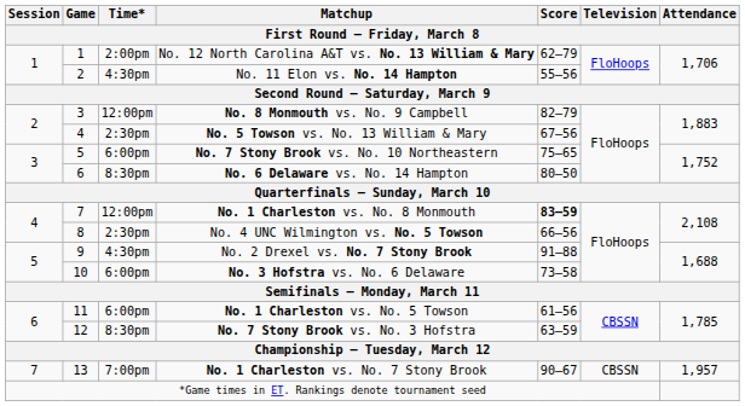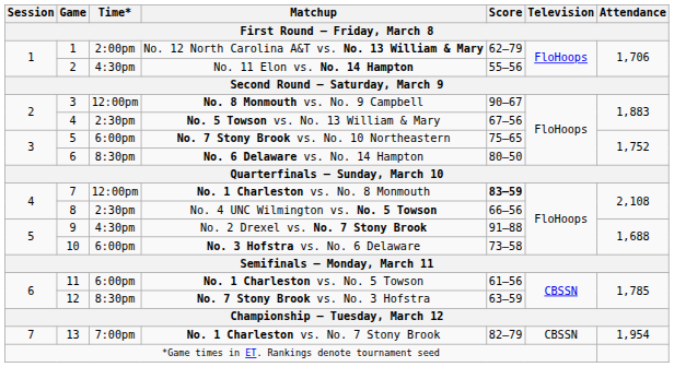 <table class="wikitable" style="font-size: 95%;text-align:center">
 <tr>
 <th>Session</th>
 <th>Game</th>
 <th>Time*</th>
 <th>Matchup</th>
 <th>Score</th>
 <th>Television</th>
 <th>Attendance</th>
 </tr>
 <tr>
 <th colspan="7">First Round – Friday, March 8</th>
 </tr>
 <tr>
 <td rowspan=2>1</td>
 <td>1</td>
 <td>2:00pm</td>
 <td>No. 12 North Carolina A&T vs. <strong>No. 13 William & Mary</strong></td>
 <td>62–79</td>
 <td rowspan=2><a href='#'>FloHoops</a></td>
 <td rowspan="2">1,706</td>
 </tr>
 <tr>
 <td>2</td>
 <td>4:30pm</td>
 <td>No. 11 Elon vs. <strong>No. 14 Hampton</strong></td>
 <td>55–56</td>
 </tr>
 <tr>
 <th colspan="7">Second Round – Saturday, March 9</th>
 </tr>
 <tr>
 <td rowspan="2">2</td>
 <td>3</td>
 <td>12:00pm</td>
 <td><strong>No. 8 Monmouth</strong> vs. No. 9 Campbell</td>
-<td>82–79</td>
+<td>90–67</td>
 <td rowspan="4">FloHoops</td>
 <td rowspan="2">1,883</td>
 </tr>
 <tr>
 <td>4</td>
 <td>2:30pm</td>
 <td><strong>No. 5 Towson</strong> vs. No. 13 William & Mary</td>
 <td>67–56</td>
 </tr>
 <tr>
 <td rowspan=2>3</td>
 <td>5</td>
 <td>6:00pm</td>
 <td><strong>No. 7 Stony Brook</strong> vs. No. 10 Northeastern</td>
 <td>75–65</td>
 <td rowspan="2">1,752</td>
 </tr>
 <tr>
 <td>6</td>
 <td>8:30pm</td>
 <td><strong>No. 6 Delaware</strong> vs. No. 14 Hampton</td>
 <td>80–50</td>
 </tr>
 <tr>
 <th colspan="7">Quarterfinals – Sunday, March 10</th>
 </tr>
 <tr>
 <td rowspan=2>4</td>
 <td>7</td>
 <td>12:00pm</td>
 <td><strong>No. 1 Charleston</strong> vs. No. 8 Monmouth</td>
 <td><strong>83–59</strong></td>
 <td rowspan=4>FloHoops</td>
 <td rowspan="2">2,108</td>
 </tr>
 <tr>
 <td>8</td>
 <td>2:30pm</td>
 <td>No. 4 UNC Wilmington vs. <strong>No. 5 Towson</strong></td>
 <td>66–56</td>
 </tr>
 <tr>
 <td rowspan=2>5</td>
 <td>9</td>
 <td>4:30pm</td>
 <td>No. 2 Drexel vs. <strong>No. 7 Stony Brook</strong></td>
 <td>91–88</td>
 <td rowspan="2">1,688</td>
 </tr>
 <tr>
 <td>10</td>
 <td>6:00pm</td>
 <td><strong>No. 3 Hofstra</strong> vs. No. 6 Delaware</td>
 <td>73–58</td>
 </tr>
 <tr>
 <th colspan="7">Semifinals – Monday, March 11</th>
 </tr>
 <tr>
 <td rowspan=2>6</td>
 <td>11</td>
 <td>6:00pm</td>
 <td><strong>No. 1 Charleston</strong> vs. No. 5 Towson</td>
 <td>61–56</td>
 <td rowspan=2><a href='#'>CBSSN</a></td>
 <td rowspan="2">1,785</td>
 </tr>
 <tr>
 <td>12</td>
 <td>8:30pm</td>
 <td><strong>No. 7 Stony Brook</strong> vs. No. 3 Hofstra</td>
 <td>63–59</td>
 </tr>
 <tr>
 <th colspan="7">Championship – Tuesday, March 12</th>
 </tr>
 <tr>
 <td>7</td>
 <td>13</td>
 <td>7:00pm</td>
 <td><strong>No. 1 Charleston</strong> vs. No. 7 Stony Brook</td>
-<td>90–67</td>
+<td>82–79</td>
 <td>CBSSN</td>
-<td>1,957</td>
+<td>1,954</td>
 </tr>
 <tr>
 <td colspan=6><small>*Game times in <a href='#'>ET</a>. Rankings denote tournament seed</small></td>
 <td></td>
 </tr>
 </table>
